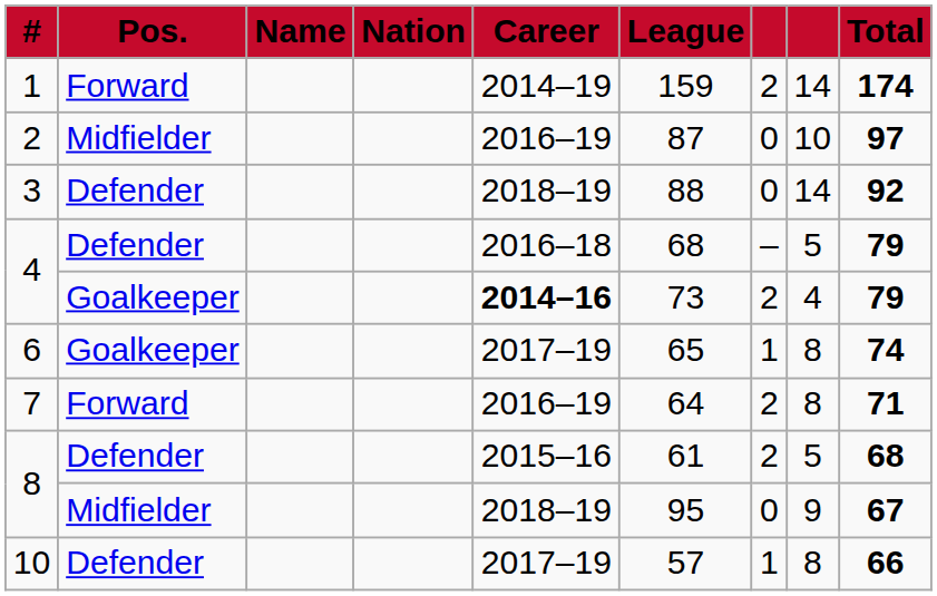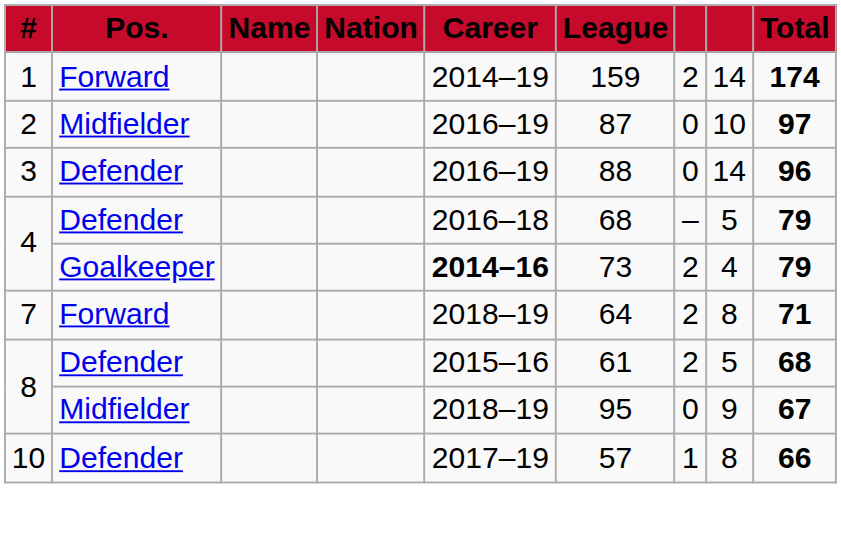 <table class="wikitable sortable" style="text-align:center;">
 <tr>
 <th style="background:#C50A2C; color:#000000;" scope="col">#</th>
 <th style="background:#C50A2C; color:#000000;" scope="col">Pos.</th>
 <th style="background:#C50A2C; color:#000000;" scope="col">Name</th>
 <th style="background:#C50A2C; color:#000000;" scope="col">Nation</th>
 <th style="background:#C50A2C; color:#000000;" scope="col">Career</th>
 <th style="background:#C50A2C; color:#000000;" scope="col">League</th>
 <th style="background:#C50A2C; color:#000000;" scope="col"></th>
 <th style="background:#C50A2C; color:#000000;" scope="col"></th>
 <th style="background:#C50A2C; color:#000000;" scope="col">Total</th>
 </tr>
 <tr>
 <td rowspan="1">1</td>
 <td align="left"><a href='#'>Forward</a></td>
 <td align="left"></td>
 <td align="left"></td>
 <td align="left">2014–19</td>
 <td>159</td>
 <td>2</td>
 <td>14</td>
 <td><strong>174</strong></td>
 </tr>
 <tr>
 <td rowspan="1">2</td>
 <td align="left"><a href='#'>Midfielder</a></td>
 <td align="left"></td>
 <td align="left"></td>
 <td align="left">2016–19</td>
 <td>87</td>
 <td>0</td>
 <td>10</td>
 <td><strong>97</strong></td>
 </tr>
 <tr>
 <td rowspan="1">3</td>
 <td align="left"><a href='#'>Defender</a></td>
 <td align="left"></td>
 <td align="left"></td>
-<td align="left">2018–19</td>
+<td align="left">2016–19</td>
 <td>88</td>
 <td>0</td>
 <td>14</td>
-<td><strong>92</strong></td>
+<td><strong>96</strong></td>
 </tr>
 <tr>
 <td rowspan="2">4</td>
 <td align="left"><a href='#'>Defender</a></td>
 <td align="left"></td>
 <td align="left"></td>
 <td align="left">2016–18</td>
 <td>68</td>
 <td>–</td>
 <td>5</td>
 <td><strong>79</strong></td>
 </tr>
 <tr>
 <td align="left"><a href='#'>Goalkeeper</a></td>
 <td align="left"></td>
 <td align="left"></td>
 <td align="left"><strong>2014–16</strong></td>
 <td>73</td>
 <td>2</td>
 <td>4</td>
 <td><strong>79</strong></td>
 </tr>
 <tr>
-<td rowspan="1">6</td>
-<td align="left"><a href='#'>Goalkeeper</a></td>
-<td align="left"></td>
-<td align="left"></td>
-<td align="left">2017–19</td>
-<td>65</td>
-<td>1</td>
-<td>8</td>
-<td><strong>74</strong></td>
-</tr>
-<tr>
 <td rowspan="1">7</td>
 <td align="left"><a href='#'>Forward</a></td>
 <td align="left"></td>
 <td align="left"></td>
-<td align="left">2016–19</td>
+<td align="left">2018–19</td>
 <td>64</td>
 <td>2</td>
 <td>8</td>
 <td><strong>71</strong></td>
 </tr>
 <tr>
 <td rowspan="2">8</td>
 <td align="left"><a href='#'>Defender</a></td>
 <td align="left"></td>
 <td align="left"></td>
 <td align="left">2015–16</td>
 <td>61</td>
 <td>2</td>
 <td>5</td>
 <td><strong>68</strong></td>
 </tr>
 <tr>
 <td align="left"><a href='#'>Midfielder</a></td>
 <td align="left"></td>
 <td align="left"></td>
 <td align="left">2018–19</td>
 <td>95</td>
 <td>0</td>
 <td>9</td>
 <td><strong>67</strong></td>
 </tr>
 <tr>
 <td rowspan="1">10</td>
 <td align="left"><a href='#'>Defender</a></td>
 <td align="left"></td>
 <td align="left"></td>
 <td align="left">2017–19</td>
 <td>57</td>
 <td>1</td>
 <td>8</td>
 <td><strong>66</strong></td>
 </tr>
 </table>
